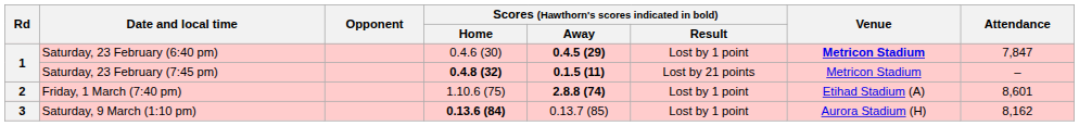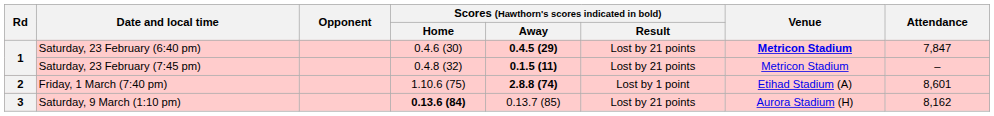 <table class="wikitable" style="font-size:90%; text-align:center; width: 100%; margin-left: auto; margin-right: auto">
 <tr style="text-align:center">
 <th rowspan="2"><strong>Rd</strong></th>
 <th rowspan="2"><strong>Date and local time</strong></th>
 <th rowspan="2"><strong>Opponent</strong></th>
 <th colspan="3"><strong>Scores</strong> <small>(Hawthorn's scores indicated in <strong>bold</strong>)</small></th>
 <th rowspan="2"><strong>Venue</strong></th>
 <th rowspan="2"><strong>Attendance</strong></th>
 </tr>
 <tr>
 <th>Home</th>
 <th>Away</th>
 <th>Result</th>
 </tr>
 <tr style="background:#fcc;">
 <th rowspan="2">1</th>
 <td align=left>Saturday, 23 February (6:40 pm)</td>
 <td align=left></td>
 <td>0.4.6 (30)</td>
 <td><strong>0.4.5 (29)</strong></td>
-<td>Lost by 1 point</td>
+<td>Lost by 21 points</td>
 <td><strong><a href='#'>Metricon Stadium</a></strong></td>
 <td>7,847</td>
 </tr>
 <tr style="background:#fcc;">
 <td align=left>Saturday, 23 February (7:45 pm)</td>
 <td align=left></td>
-<td><strong>0.4.8 (32)</strong></td>
+<td>0.4.8 (32)</td>
 <td><strong>0.1.5 (11)</strong></td>
 <td>Lost by 21 points</td>
 <td><a href='#'>Metricon Stadium</a></td>
 <td>–</td>
 </tr>
 <tr style="background:#fcc;">
 <th>2</th>
 <td align=left>Friday, 1 March (7:40 pm)</td>
 <td align=left></td>
 <td>1.10.6 (75)</td>
 <td><strong>2.8.8 (74)</strong></td>
 <td>Lost by 1 point</td>
 <td><a href='#'>Etihad Stadium</a> (A)</td>
 <td>8,601</td>
 </tr>
 <tr style="background:#fcc;">
 <th>3</th>
 <td align=left>Saturday, 9 March (1:10 pm)</td>
 <td align=left></td>
 <td><strong>0.13.6 (84)</strong></td>
 <td>0.13.7 (85)</td>
-<td>Lost by 1 point</td>
+<td>Lost by 21 points</td>
 <td><a href='#'>Aurora Stadium</a> (H)</td>
 <td>8,162</td>
 </tr>
 </table>
